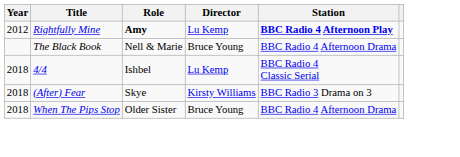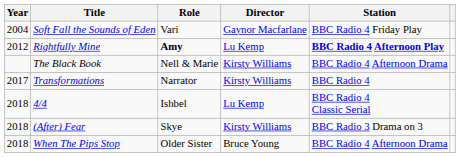 <table class="wikitable sortable">
 <tr>
 <th>Year</th>
 <th>Title</th>
 <th>Role</th>
 <th>Director</th>
 <th>Station</th>
 <th></th>
+</tr>
+<tr>
+<td>2004</td>
+<td><em><a href='#'>Soft Fall the Sounds of Eden</a></em></td>
+<td>Vari</td>
+<td><a href='#'>Gaynor Macfarlane</a></td>
+<td><a href='#'>BBC Radio 4</a> Friday Play</td>
+<td style="text-align:center;"></td>
 </tr>
 <tr>
 <td>2012</td>
 <td><em><a href='#'>Rightfully Mine</a></em></td>
 <td><strong>Amy</strong></td>
 <td><a href='#'>Lu Kemp</a></td>
 <td><strong><a href='#'>BBC Radio 4</a> <a href='#'>Afternoon Play</a></strong></td>
 <td style="text-align:center;"></td>
 </tr>
 <tr id="Rebus: The Black Book">
 <td> </td>
 <td><em>The Black Book</em></td>
 <td>Nell & Marie</td>
-<td>Bruce Young</td>
+<td><a href='#'>Kirsty Williams</a></td>
 <td><a href='#'>BBC Radio 4</a> <a href='#'>Afternoon Drama</a></td>
+<td style="text-align:center;"></td>
+</tr>
+<tr>
+<td>2017</td>
+<td><em><a href='#'>Transformations</a></em></td>
+<td>Narrator</td>
+<td><a href='#'>Kirsty Williams</a></td>
+<td><a href='#'>BBC Radio 4</a></td>
 <td style="text-align:center;"></td>
 </tr>
 <tr>
 <td>2018</td>
 <td><em><a href='#'>4/4</a></em></td>
 <td>Ishbel</td>
 <td><a href='#'>Lu Kemp</a></td>
 <td><a href='#'>BBC Radio 4</a><br><a href='#'>Classic Serial</a></td>
 <td style="text-align:center;"></td>
 </tr>
 <tr>
 <td>2018</td>
 <td><em><a href='#'>(After) Fear</a></em></td>
 <td>Skye</td>
 <td><a href='#'>Kirsty Williams</a></td>
 <td><a href='#'>BBC Radio 3</a> Drama on 3</td>
 <td style="text-align:center;"></td>
 </tr>
 <tr>
 <td>2018</td>
 <td><em><a href='#'>When The Pips Stop</a></em></td>
 <td>Older Sister</td>
 <td>Bruce Young</td>
 <td><a href='#'>BBC Radio 4</a> <a href='#'>Afternoon Drama</a></td>
 <td style="text-align:center;"></td>
 </tr>
 </table>
